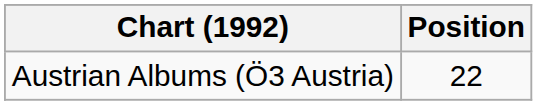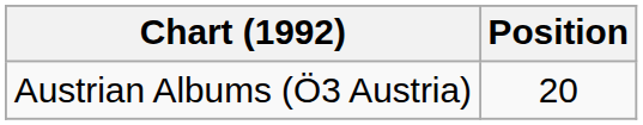 <table class="wikitable sortable plainrowheaders" style="text-align:center">
 <tr>
 <th>Chart (1992)</th>
 <th>Position</th>
 </tr>
 <tr>
 <td>Austrian Albums (Ö3 Austria)</td>
-<td align="center">22</td>
+<td align="center">20</td>
 </tr>
 </table>
